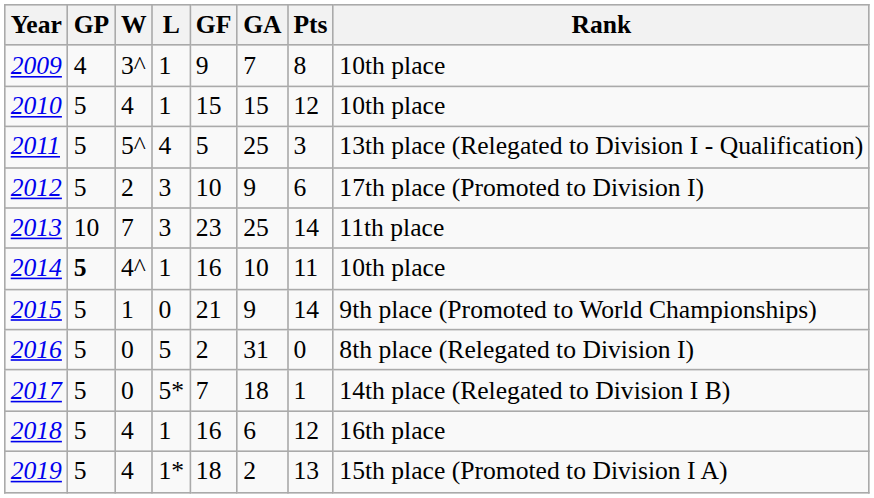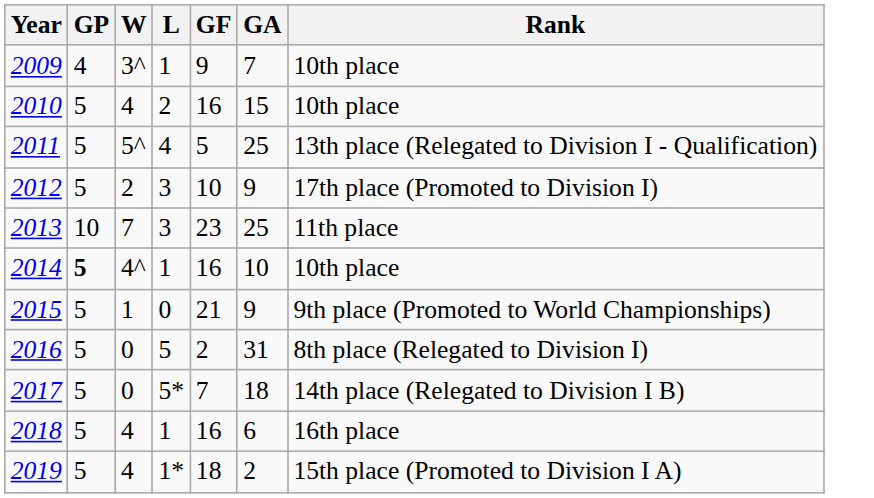 <table class="wikitable">
 <tr>
 <th>Year</th>
 <th>GP</th>
 <th>W</th>
 <th>L</th>
 <th>GF</th>
 <th>GA</th>
-<th>Pts</th>
 <th>Rank</th>
 </tr>
 <tr>
 <td><em><a href='#'>2009</a></em></td>
 <td>4</td>
 <td>3^</td>
 <td>1</td>
 <td>9</td>
 <td>7</td>
-<td>8</td>
 <td>10th place</td>
 </tr>
 <tr>
 <td><em><a href='#'>2010</a></em></td>
 <td>5</td>
 <td>4</td>
-<td>1</td>
+<td>2</td>
+<td>16</td>
 <td>15</td>
-<td>15</td>
-<td>12</td>
 <td>10th place</td>
 </tr>
 <tr>
 <td><em><a href='#'>2011</a></em></td>
 <td>5</td>
 <td>5^</td>
 <td>4</td>
 <td>5</td>
 <td>25</td>
-<td>3</td>
 <td>13th place (Relegated to Division I - Qualification)</td>
 </tr>
 <tr>
 <td><em><a href='#'>2012</a></em></td>
 <td>5</td>
 <td>2</td>
 <td>3</td>
 <td>10</td>
 <td>9</td>
-<td>6</td>
 <td>17th place (Promoted to Division I)</td>
 </tr>
 <tr>
 <td><em><a href='#'>2013</a></em></td>
 <td>10</td>
 <td>7</td>
 <td>3</td>
 <td>23</td>
 <td>25</td>
-<td>14</td>
 <td>11th place</td>
 </tr>
 <tr>
 <td><em><a href='#'>2014</a></em></td>
 <td><strong>5</strong></td>
 <td>4^</td>
 <td>1</td>
 <td>16</td>
 <td>10</td>
-<td>11</td>
 <td>10th place</td>
 </tr>
 <tr>
 <td><em><a href='#'>2015</a></em></td>
 <td>5</td>
 <td>1</td>
 <td>0</td>
 <td>21</td>
 <td>9</td>
-<td>14</td>
 <td>9th place (Promoted to World Championships)</td>
 </tr>
 <tr>
 <td><em><a href='#'>2016</a></em></td>
 <td>5</td>
 <td>0</td>
 <td>5</td>
 <td>2</td>
 <td>31</td>
-<td>0</td>
 <td>8th place (Relegated to Division I)</td>
 </tr>
 <tr>
 <td><em><a href='#'>2017</a></em></td>
 <td>5</td>
 <td>0</td>
 <td>5*</td>
 <td>7</td>
 <td>18</td>
-<td>1</td>
 <td>14th place (Relegated to Division I B)</td>
 </tr>
 <tr>
 <td><em><a href='#'>2018</a></em></td>
 <td>5</td>
 <td>4</td>
 <td>1</td>
 <td>16</td>
 <td>6</td>
-<td>12</td>
 <td>16th place</td>
 </tr>
 <tr>
 <td><em><a href='#'>2019</a></em></td>
 <td>5</td>
 <td>4</td>
 <td>1*</td>
 <td>18</td>
 <td>2</td>
-<td>13</td>
 <td>15th place (Promoted to Division I A)</td>
 </tr>
 </table>
